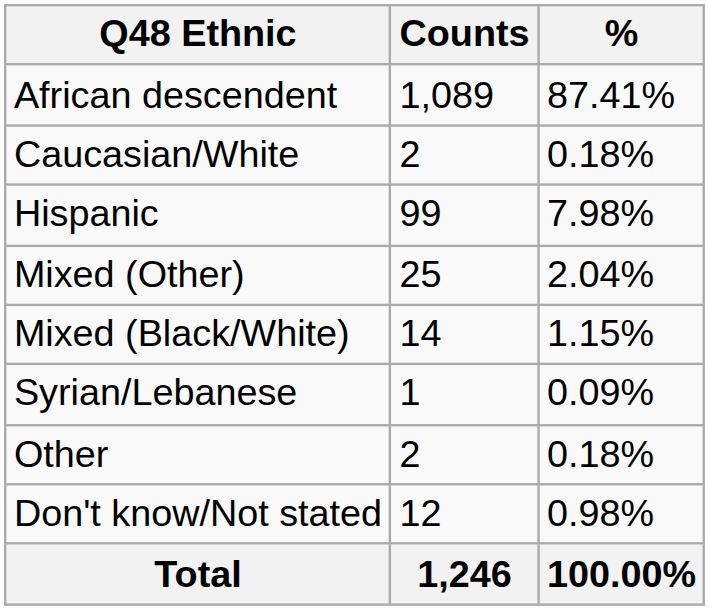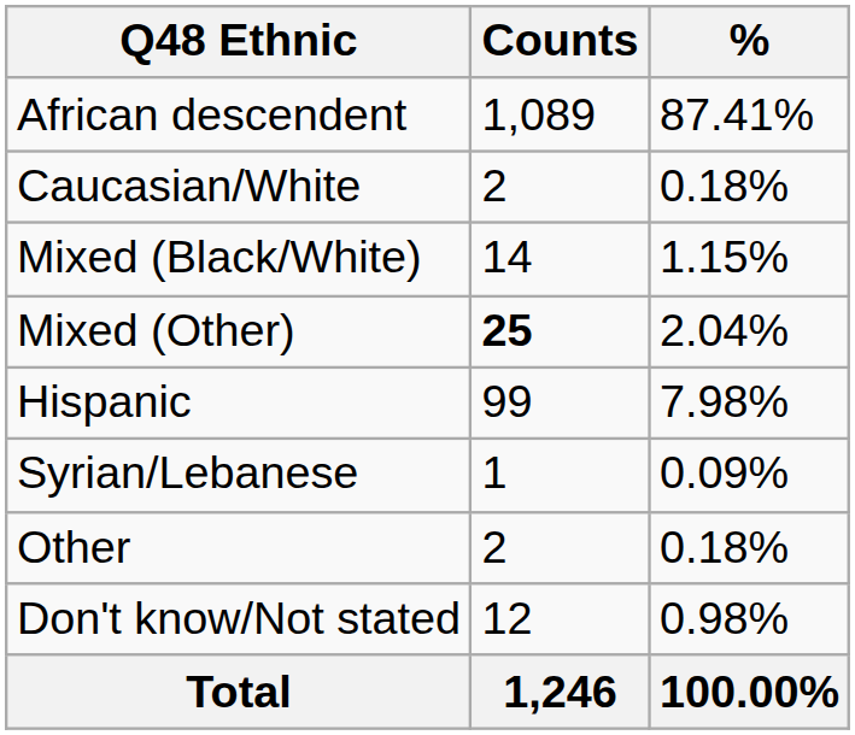 <table class="wikitable sortable">
 <tr>
 <th>Q48 Ethnic</th>
 <th>Counts</th>
 <th>%</th>
 </tr>
 <tr>
 <td>African descendent</td>
 <td>1,089</td>
 <td>87.41%</td>
 </tr>
 <tr>
 <td>Caucasian/White</td>
 <td>2</td>
 <td>0.18%</td>
 </tr>
 <tr>
+<td>Mixed (Black/White)</td>
+<td>14</td>
+<td>1.15%</td>
+</tr>
+<tr>
+<td>Mixed (Other)</td>
+<td><strong>25</strong></td>
+<td>2.04%</td>
+</tr>
+<tr>
 <td>Hispanic</td>
 <td>99</td>
 <td>7.98%</td>
-</tr>
-<tr>
-<td>Mixed (Other)</td>
-<td>25</td>
-<td>2.04%</td>
-</tr>
-<tr>
-<td>Mixed (Black/White)</td>
-<td>14</td>
-<td>1.15%</td>
 </tr>
 <tr>
 <td>Syrian/Lebanese</td>
 <td>1</td>
 <td>0.09%</td>
 </tr>
 <tr>
 <td>Other</td>
 <td>2</td>
 <td>0.18%</td>
 </tr>
 <tr>
 <td>Don't know/Not stated</td>
 <td>12</td>
 <td>0.98%</td>
 </tr>
 <tr>
 <th>Total</th>
 <th>1,246</th>
 <th>100.00%</th>
 </tr>
 </table>
